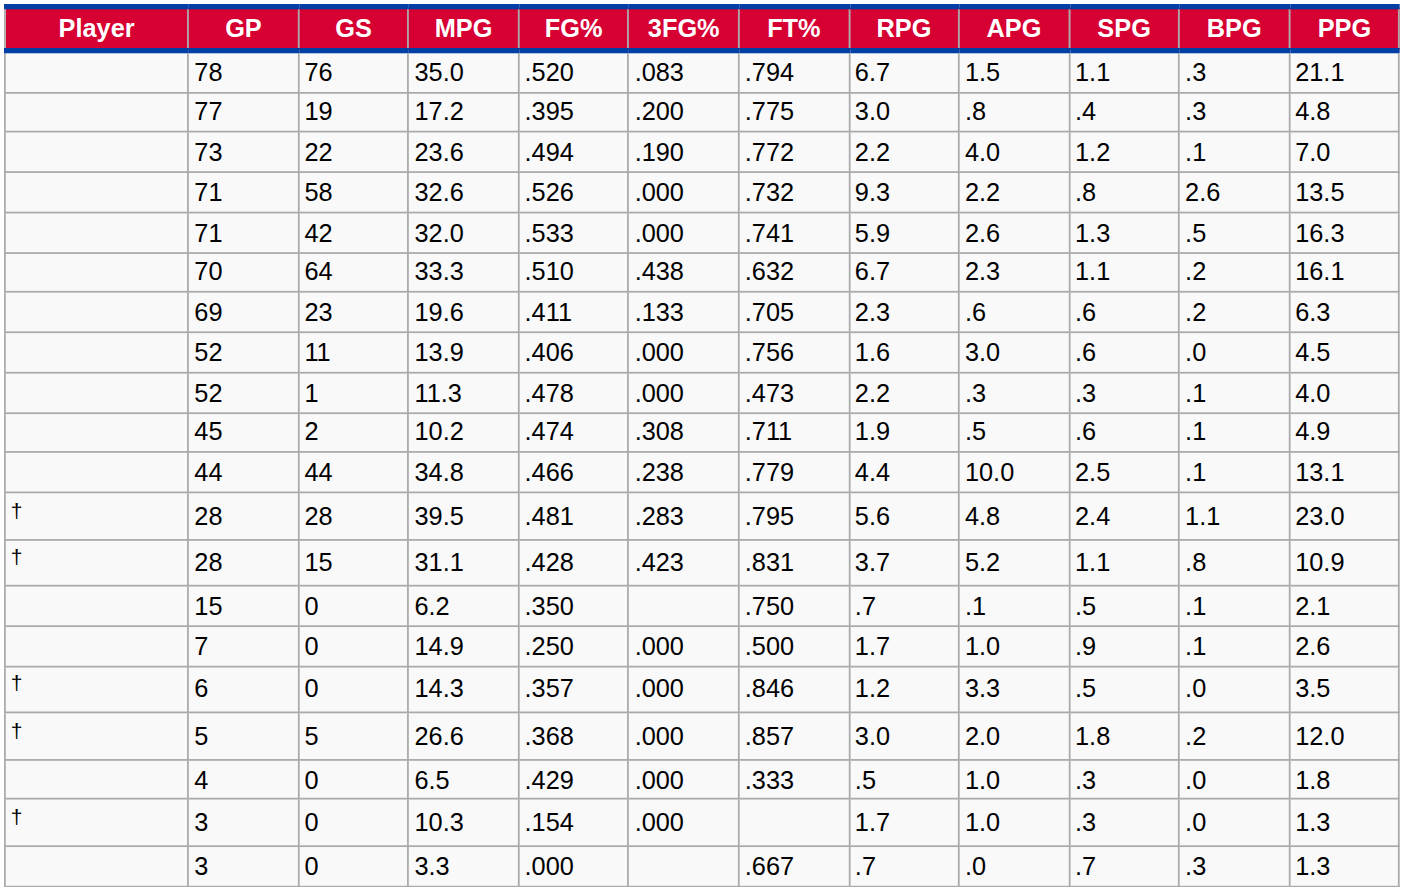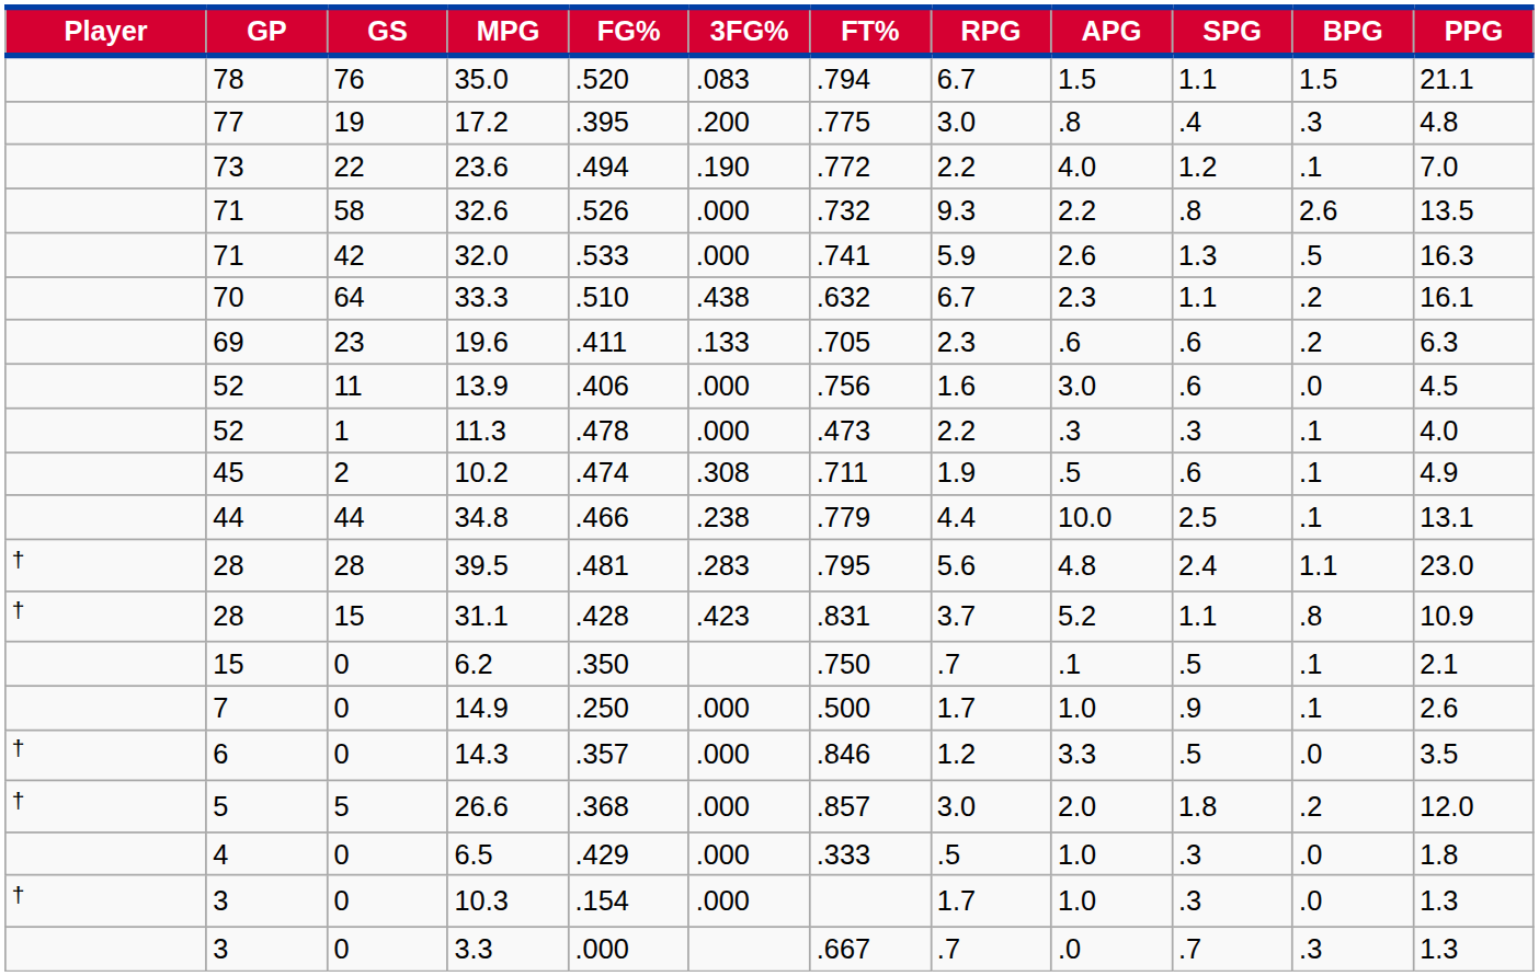 <table class="wikitable sortable" style="font-size: 90%">
 <tr>
 <th style="background: #D60032; color:#FFFFFF; border-top:#013FA5 3px solid; border-bottom:#013FA5 3px solid;"  width="10%">Player</th>
 <th style="background: #D60032; color:#FFFFFF; border-top:#013FA5 3px solid; border-bottom:#013FA5 3px solid;" width="6%">GP</th>
 <th style="background: #D60032; color:#FFFFFF; border-top:#013FA5 3px solid; border-bottom:#013FA5 3px solid;" width="6%">GS</th>
 <th style="background: #D60032; color:#FFFFFF; border-top:#013FA5 3px solid; border-bottom:#013FA5 3px solid;" width="6%">MPG</th>
 <th style="background: #D60032; color:#FFFFFF; border-top:#013FA5 3px solid; border-bottom:#013FA5 3px solid;" width="6%">FG%</th>
 <th style="background: #D60032; color:#FFFFFF; border-top:#013FA5 3px solid; border-bottom:#013FA5 3px solid;" width="6%">3FG%</th>
 <th style="background: #D60032; color:#FFFFFF; border-top:#013FA5 3px solid; border-bottom:#013FA5 3px solid;" width="6%">FT%</th>
 <th style="background: #D60032; color:#FFFFFF; border-top:#013FA5 3px solid; border-bottom:#013FA5 3px solid;" width="6%">RPG</th>
 <th style="background: #D60032; color:#FFFFFF; border-top:#013FA5 3px solid; border-bottom:#013FA5 3px solid;" width="6%">APG</th>
 <th style="background: #D60032; color:#FFFFFF; border-top:#013FA5 3px solid; border-bottom:#013FA5 3px solid;" width="6%">SPG</th>
 <th style="background: #D60032; color:#FFFFFF; border-top:#013FA5 3px solid; border-bottom:#013FA5 3px solid;" width="6%">BPG</th>
 <th style="background: #D60032; color:#FFFFFF; border-top:#013FA5 3px solid; border-bottom:#013FA5 3px solid;" width="6%">PPG</th>
 </tr>
 <tr>
 <td style="text-align:left;"></td>
 <td>78</td>
 <td>76</td>
 <td>35.0</td>
 <td>.520</td>
 <td>.083</td>
 <td>.794</td>
 <td>6.7</td>
 <td>1.5</td>
 <td>1.1</td>
-<td>.3</td>
+<td>1.5</td>
 <td>21.1</td>
 </tr>
 <tr>
 <td style="text-align:left;"></td>
 <td>77</td>
 <td>19</td>
 <td>17.2</td>
 <td>.395</td>
 <td>.200</td>
 <td>.775</td>
 <td>3.0</td>
 <td>.8</td>
 <td>.4</td>
 <td>.3</td>
 <td>4.8</td>
 </tr>
 <tr>
 <td style="text-align:left;"></td>
 <td>73</td>
 <td>22</td>
 <td>23.6</td>
 <td>.494</td>
 <td>.190</td>
 <td>.772</td>
 <td>2.2</td>
 <td>4.0</td>
 <td>1.2</td>
 <td>.1</td>
 <td>7.0</td>
 </tr>
 <tr>
 <td style="text-align:left;"></td>
 <td>71</td>
 <td>58</td>
 <td>32.6</td>
 <td>.526</td>
 <td>.000</td>
 <td>.732</td>
 <td>9.3</td>
 <td>2.2</td>
 <td>.8</td>
 <td>2.6</td>
 <td>13.5</td>
 </tr>
 <tr>
 <td style="text-align:left;"></td>
 <td>71</td>
 <td>42</td>
 <td>32.0</td>
 <td>.533</td>
 <td>.000</td>
 <td>.741</td>
 <td>5.9</td>
 <td>2.6</td>
 <td>1.3</td>
 <td>.5</td>
 <td>16.3</td>
 </tr>
 <tr>
 <td style="text-align:left;"></td>
 <td>70</td>
 <td>64</td>
 <td>33.3</td>
 <td>.510</td>
 <td>.438</td>
 <td>.632</td>
 <td>6.7</td>
 <td>2.3</td>
 <td>1.1</td>
 <td>.2</td>
 <td>16.1</td>
 </tr>
 <tr>
 <td style="text-align:left;"></td>
 <td>69</td>
 <td>23</td>
 <td>19.6</td>
 <td>.411</td>
 <td>.133</td>
 <td>.705</td>
 <td>2.3</td>
 <td>.6</td>
 <td>.6</td>
 <td>.2</td>
 <td>6.3</td>
 </tr>
 <tr>
 <td style="text-align:left;"></td>
 <td>52</td>
 <td>11</td>
 <td>13.9</td>
 <td>.406</td>
 <td>.000</td>
 <td>.756</td>
 <td>1.6</td>
 <td>3.0</td>
 <td>.6</td>
 <td>.0</td>
 <td>4.5</td>
 </tr>
 <tr>
 <td style="text-align:left;"></td>
 <td>52</td>
 <td>1</td>
 <td>11.3</td>
 <td>.478</td>
 <td>.000</td>
 <td>.473</td>
 <td>2.2</td>
 <td>.3</td>
 <td>.3</td>
 <td>.1</td>
 <td>4.0</td>
 </tr>
 <tr>
 <td style="text-align:left;"></td>
 <td>45</td>
 <td>2</td>
 <td>10.2</td>
 <td>.474</td>
 <td>.308</td>
 <td>.711</td>
 <td>1.9</td>
 <td>.5</td>
 <td>.6</td>
 <td>.1</td>
 <td>4.9</td>
 </tr>
 <tr>
 <td style="text-align:left;"></td>
 <td>44</td>
 <td>44</td>
 <td>34.8</td>
 <td>.466</td>
 <td>.238</td>
 <td>.779</td>
 <td>4.4</td>
 <td>10.0</td>
 <td>2.5</td>
 <td>.1</td>
 <td>13.1</td>
 </tr>
 <tr>
 <td style="text-align:left;"><sup>†</sup></td>
 <td>28</td>
 <td>28</td>
 <td>39.5</td>
 <td>.481</td>
 <td>.283</td>
 <td>.795</td>
 <td>5.6</td>
 <td>4.8</td>
 <td>2.4</td>
 <td>1.1</td>
 <td>23.0</td>
 </tr>
 <tr>
 <td style="text-align:left;"><sup>†</sup></td>
 <td>28</td>
 <td>15</td>
 <td>31.1</td>
 <td>.428</td>
 <td>.423</td>
 <td>.831</td>
 <td>3.7</td>
 <td>5.2</td>
 <td>1.1</td>
 <td>.8</td>
 <td>10.9</td>
 </tr>
 <tr>
 <td style="text-align:left;"></td>
 <td>15</td>
 <td>0</td>
 <td>6.2</td>
 <td>.350</td>
 <td></td>
 <td>.750</td>
 <td>.7</td>
 <td>.1</td>
 <td>.5</td>
 <td>.1</td>
 <td>2.1</td>
 </tr>
 <tr>
 <td style="text-align:left;"></td>
 <td>7</td>
 <td>0</td>
 <td>14.9</td>
 <td>.250</td>
 <td>.000</td>
 <td>.500</td>
 <td>1.7</td>
 <td>1.0</td>
 <td>.9</td>
 <td>.1</td>
 <td>2.6</td>
 </tr>
 <tr>
 <td style="text-align:left;"><sup>†</sup></td>
 <td>6</td>
 <td>0</td>
 <td>14.3</td>
 <td>.357</td>
 <td>.000</td>
 <td>.846</td>
 <td>1.2</td>
 <td>3.3</td>
 <td>.5</td>
 <td>.0</td>
 <td>3.5</td>
 </tr>
 <tr>
 <td style="text-align:left;"><sup>†</sup></td>
 <td>5</td>
 <td>5</td>
 <td>26.6</td>
 <td>.368</td>
 <td>.000</td>
 <td>.857</td>
 <td>3.0</td>
 <td>2.0</td>
 <td>1.8</td>
 <td>.2</td>
 <td>12.0</td>
 </tr>
 <tr>
 <td style="text-align:left;"></td>
 <td>4</td>
 <td>0</td>
 <td>6.5</td>
 <td>.429</td>
 <td>.000</td>
 <td>.333</td>
 <td>.5</td>
 <td>1.0</td>
 <td>.3</td>
 <td>.0</td>
 <td>1.8</td>
 </tr>
 <tr>
 <td style="text-align:left;"><sup>†</sup></td>
 <td>3</td>
 <td>0</td>
 <td>10.3</td>
 <td>.154</td>
 <td>.000</td>
 <td></td>
 <td>1.7</td>
 <td>1.0</td>
 <td>.3</td>
 <td>.0</td>
 <td>1.3</td>
 </tr>
 <tr>
 <td style="text-align:left;"></td>
 <td>3</td>
 <td>0</td>
 <td>3.3</td>
 <td>.000</td>
 <td></td>
 <td>.667</td>
 <td>.7</td>
 <td>.0</td>
 <td>.7</td>
 <td>.3</td>
 <td>1.3</td>
 </tr>
 </table>
